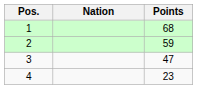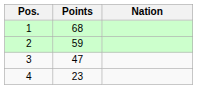 <table class="wikitable gauche" cellspacing="1" style="width:300px;">
 <tr style="background:#efefef; text-align:center;">
 <th style="width:70px;">Pos.</th>
+<th style="width:70px;">Points</th>
 <th>Nation</th>
-<th style="width:70px;">Points</th>
 </tr>
 <tr style="vertical-align:top; text-align:center; background:#ccffcc;">
 <td>1</td>
+<td>68</td>
 <td style="text-align:left;"></td>
-<td>68</td>
 </tr>
 <tr style="vertical-align:top; text-align:center; background:#ccffcc;">
 <td>2</td>
+<td>59</td>
 <td style="text-align:left;"></td>
-<td>59</td>
 </tr>
 <tr style="vertical-align:top; text-align:center;">
 <td>3</td>
+<td>47</td>
 <td style="text-align:left;"></td>
-<td>47</td>
 </tr>
 <tr style="vertical-align:top; text-align:center;">
 <td>4</td>
+<td>23</td>
 <td style="text-align:left;"></td>
-<td>23</td>
 </tr>
 </table>
